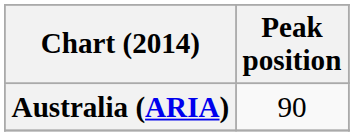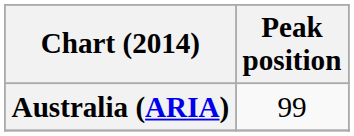 <table class="wikitable sortable plainrowheaders" style="text-align:center;">
 <tr>
 <th scope="col">Chart (2014)</th>
 <th scope="col">Peak<br>position</th>
 </tr>
 <tr>
 <th scope="row">Australia (<a href='#'>ARIA</a>)</th>
-<td>90</td>
+<td>99</td>
 </tr>
 <tr>
 </tr>
 <tr>
 </tr>
 </table>
